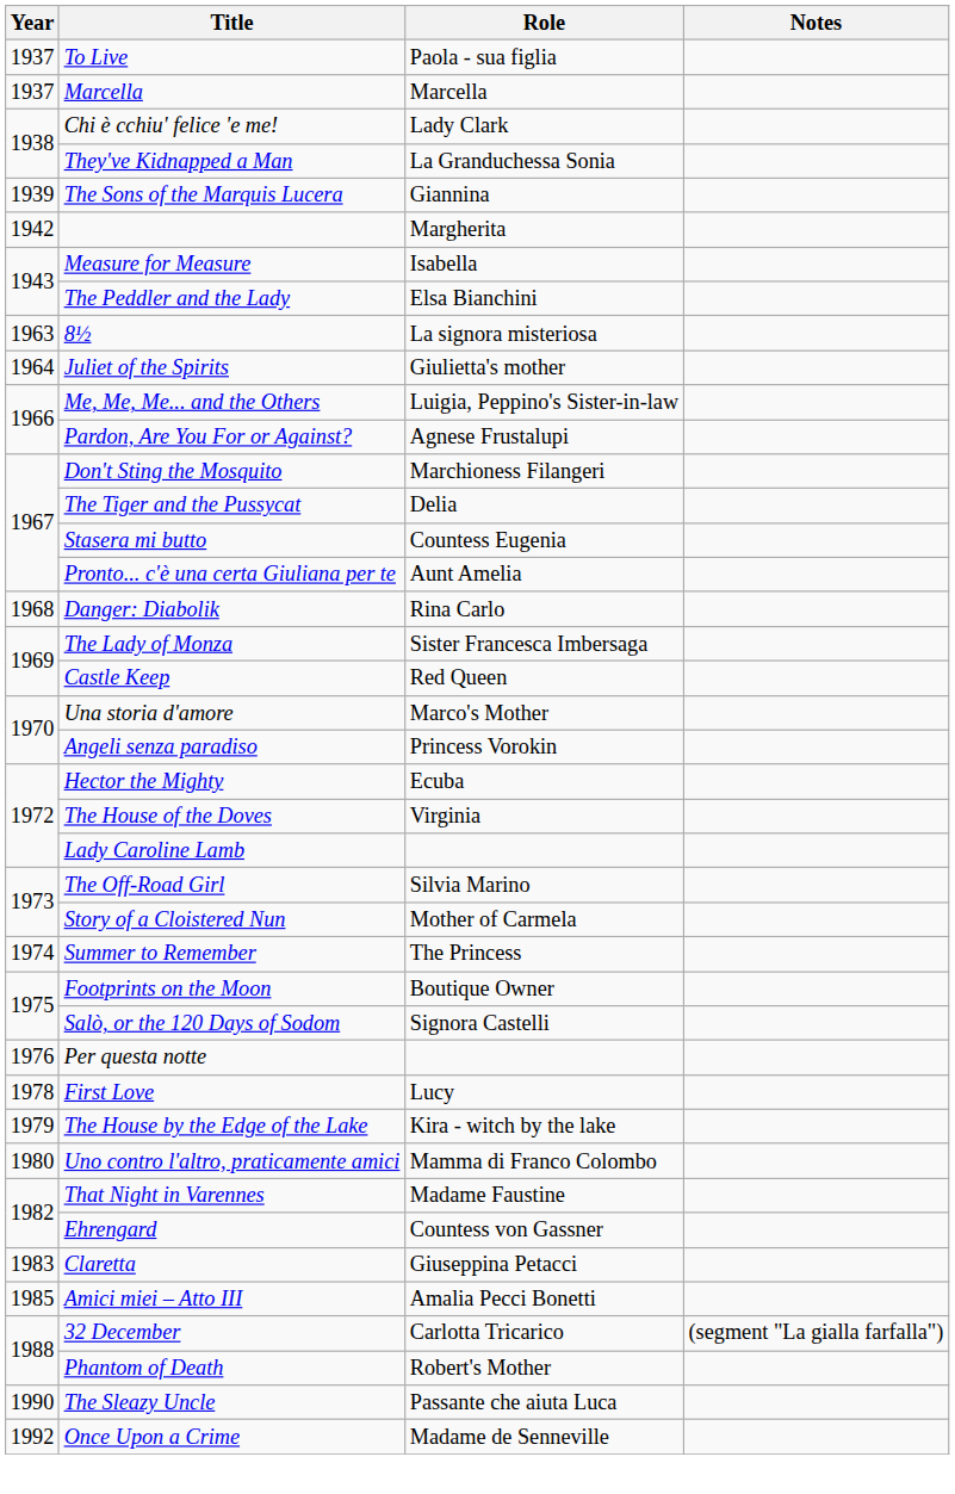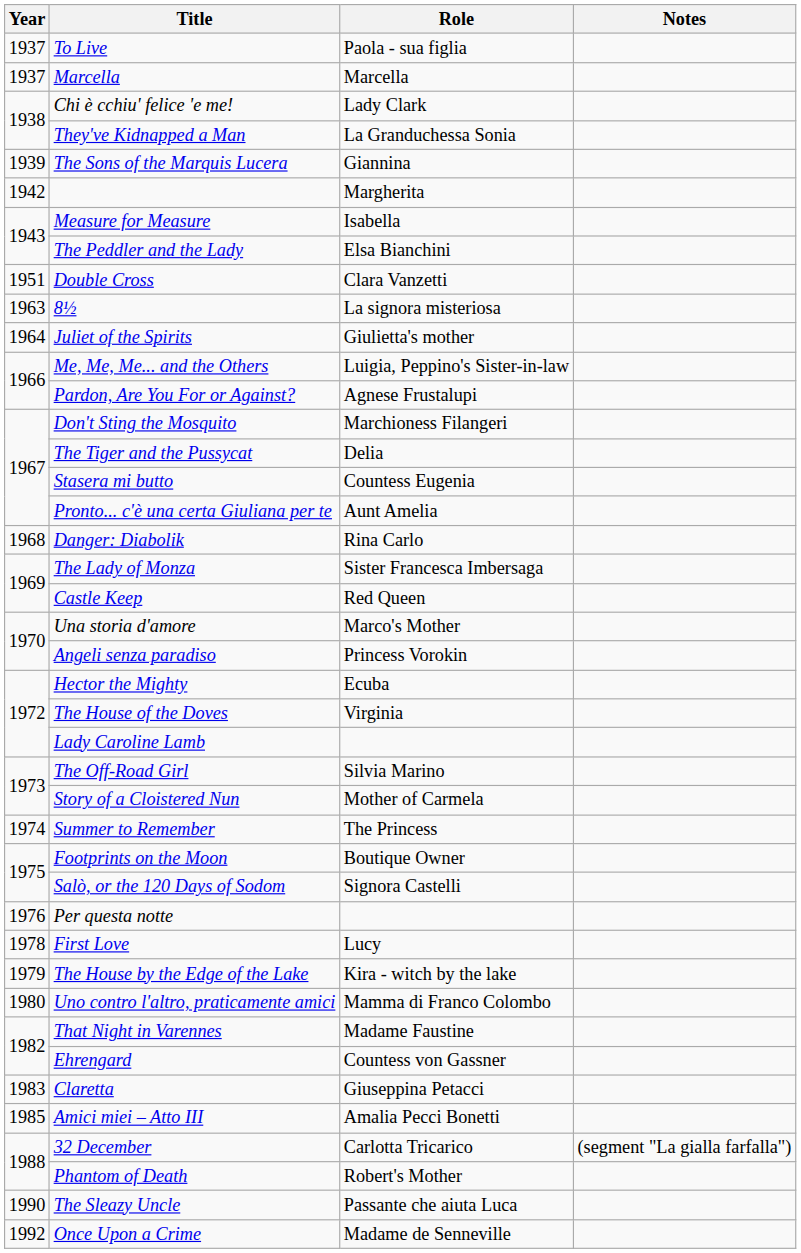 <table class="wikitable">
 <tr>
 <th>Year</th>
 <th>Title</th>
 <th>Role</th>
 <th>Notes</th>
 </tr>
 <tr>
 <td>1937</td>
 <td><em><a href='#'>To Live</a></em></td>
 <td>Paola - sua figlia</td>
 <td></td>
 </tr>
 <tr>
 <td>1937</td>
 <td><em><a href='#'>Marcella</a></em></td>
 <td>Marcella</td>
 <td></td>
 </tr>
 <tr>
 <td rowspan=2>1938</td>
 <td><em>Chi è cchiu' felice 'e me!</em></td>
 <td>Lady Clark</td>
 <td></td>
 </tr>
 <tr>
 <td><em><a href='#'>They've Kidnapped a Man</a></em></td>
 <td>La Granduchessa Sonia</td>
 <td></td>
 </tr>
 <tr>
 <td>1939</td>
 <td><em><a href='#'>The Sons of the Marquis Lucera</a></em></td>
 <td>Giannina</td>
 <td></td>
 </tr>
 <tr>
 <td>1942</td>
 <td><em></em></td>
 <td>Margherita</td>
 <td></td>
 </tr>
 <tr>
 <td rowspan=2>1943</td>
 <td><em><a href='#'>Measure for Measure</a></em></td>
 <td>Isabella</td>
 <td></td>
 </tr>
 <tr>
 <td><em><a href='#'>The Peddler and the Lady</a></em></td>
 <td>Elsa Bianchini</td>
+<td></td>
+</tr>
+<tr>
+<td>1951</td>
+<td><em><a href='#'>Double Cross</a></em></td>
+<td>Clara Vanzetti</td>
 <td></td>
 </tr>
 <tr>
 <td>1963</td>
 <td><em><a href='#'>8½</a></em></td>
 <td>La signora misteriosa</td>
 <td></td>
 </tr>
 <tr>
 <td>1964</td>
 <td><em><a href='#'>Juliet of the Spirits</a></em></td>
 <td>Giulietta's mother</td>
 <td></td>
 </tr>
 <tr>
 <td rowspan=2>1966</td>
 <td><em><a href='#'>Me, Me, Me... and the Others</a></em></td>
 <td>Luigia, Peppino's Sister-in-law</td>
 <td></td>
 </tr>
 <tr>
 <td><em><a href='#'>Pardon, Are You For or Against?</a></em></td>
 <td>Agnese Frustalupi</td>
 <td></td>
 </tr>
 <tr>
 <td rowspan=4>1967</td>
 <td><em><a href='#'>Don't Sting the Mosquito</a></em></td>
 <td>Marchioness Filangeri</td>
 <td></td>
 </tr>
 <tr>
 <td><em><a href='#'>The Tiger and the Pussycat</a></em></td>
 <td>Delia</td>
 <td></td>
 </tr>
 <tr>
 <td><em><a href='#'>Stasera mi butto</a></em></td>
 <td>Countess Eugenia</td>
 <td></td>
 </tr>
 <tr>
 <td><em><a href='#'>Pronto... c'è una certa Giuliana per te</a></em></td>
 <td>Aunt Amelia</td>
 <td></td>
 </tr>
 <tr>
 <td>1968</td>
 <td><em><a href='#'>Danger: Diabolik</a></em></td>
 <td>Rina Carlo</td>
 <td></td>
 </tr>
 <tr>
 <td rowspan=2>1969</td>
 <td><em><a href='#'>The Lady of Monza</a></em></td>
 <td>Sister Francesca Imbersaga</td>
 <td></td>
 </tr>
 <tr>
 <td><em><a href='#'>Castle Keep</a></em></td>
 <td>Red Queen</td>
 <td></td>
 </tr>
 <tr>
 <td rowspan=2>1970</td>
 <td><em>Una storia d'amore</em></td>
 <td>Marco's Mother</td>
 <td></td>
 </tr>
 <tr>
 <td><em><a href='#'>Angeli senza paradiso</a></em></td>
 <td>Princess Vorokin</td>
 <td></td>
 </tr>
 <tr>
 <td rowspan=3>1972</td>
 <td><em><a href='#'>Hector the Mighty</a></em></td>
 <td>Ecuba</td>
 <td></td>
 </tr>
 <tr>
 <td><em><a href='#'>The House of the Doves</a></em></td>
 <td>Virginia</td>
 <td></td>
 </tr>
 <tr>
 <td><em><a href='#'>Lady Caroline Lamb</a></em></td>
 <td></td>
 <td></td>
 </tr>
 <tr>
 <td rowspan=2>1973</td>
 <td><em><a href='#'>The Off-Road Girl</a></em></td>
 <td>Silvia Marino</td>
 <td></td>
 </tr>
 <tr>
 <td><em><a href='#'>Story of a Cloistered Nun</a></em></td>
 <td>Mother of Carmela</td>
 <td></td>
 </tr>
 <tr>
 <td>1974</td>
 <td><em><a href='#'>Summer to Remember</a></em></td>
 <td>The Princess</td>
 <td></td>
 </tr>
 <tr>
 <td rowspan=2>1975</td>
 <td><em><a href='#'>Footprints on the Moon</a></em></td>
 <td>Boutique Owner</td>
 <td></td>
 </tr>
 <tr>
 <td><em><a href='#'>Salò, or the 120 Days of Sodom</a></em></td>
 <td>Signora Castelli</td>
 <td></td>
 </tr>
 <tr>
 <td>1976</td>
 <td><em>Per questa notte</em></td>
 <td></td>
 <td></td>
 </tr>
 <tr>
 <td>1978</td>
 <td><em><a href='#'>First Love</a></em></td>
 <td>Lucy</td>
 <td></td>
 </tr>
 <tr>
 <td>1979</td>
 <td><em><a href='#'>The House by the Edge of the Lake</a></em></td>
 <td>Kira - witch by the lake</td>
 <td></td>
 </tr>
 <tr>
 <td>1980</td>
 <td><em><a href='#'>Uno contro l'altro, praticamente amici</a></em></td>
 <td>Mamma di Franco Colombo</td>
 <td></td>
 </tr>
 <tr>
 <td rowspan=2>1982</td>
 <td><em><a href='#'>That Night in Varennes</a></em></td>
 <td>Madame Faustine</td>
 <td></td>
 </tr>
 <tr>
 <td><em><a href='#'>Ehrengard</a></em></td>
 <td>Countess von Gassner</td>
 <td></td>
 </tr>
 <tr>
 <td>1983</td>
 <td><em><a href='#'>Claretta</a></em></td>
 <td>Giuseppina Petacci</td>
 <td></td>
 </tr>
 <tr>
 <td>1985</td>
 <td><em><a href='#'>Amici miei – Atto III</a></em></td>
 <td>Amalia Pecci Bonetti</td>
 <td></td>
 </tr>
 <tr>
 <td rowspan=2>1988</td>
 <td><em><a href='#'>32 December</a></em></td>
 <td>Carlotta Tricarico</td>
 <td>(segment "La gialla farfalla")</td>
 </tr>
 <tr>
 <td><em><a href='#'>Phantom of Death</a></em></td>
 <td>Robert's Mother</td>
 <td></td>
 </tr>
 <tr>
 <td>1990</td>
 <td><em><a href='#'>The Sleazy Uncle</a></em></td>
 <td>Passante che aiuta Luca</td>
 <td></td>
 </tr>
 <tr>
 <td>1992</td>
 <td><em><a href='#'>Once Upon a Crime</a></em></td>
 <td>Madame de Senneville</td>
 <td></td>
 </tr>
 </table>
